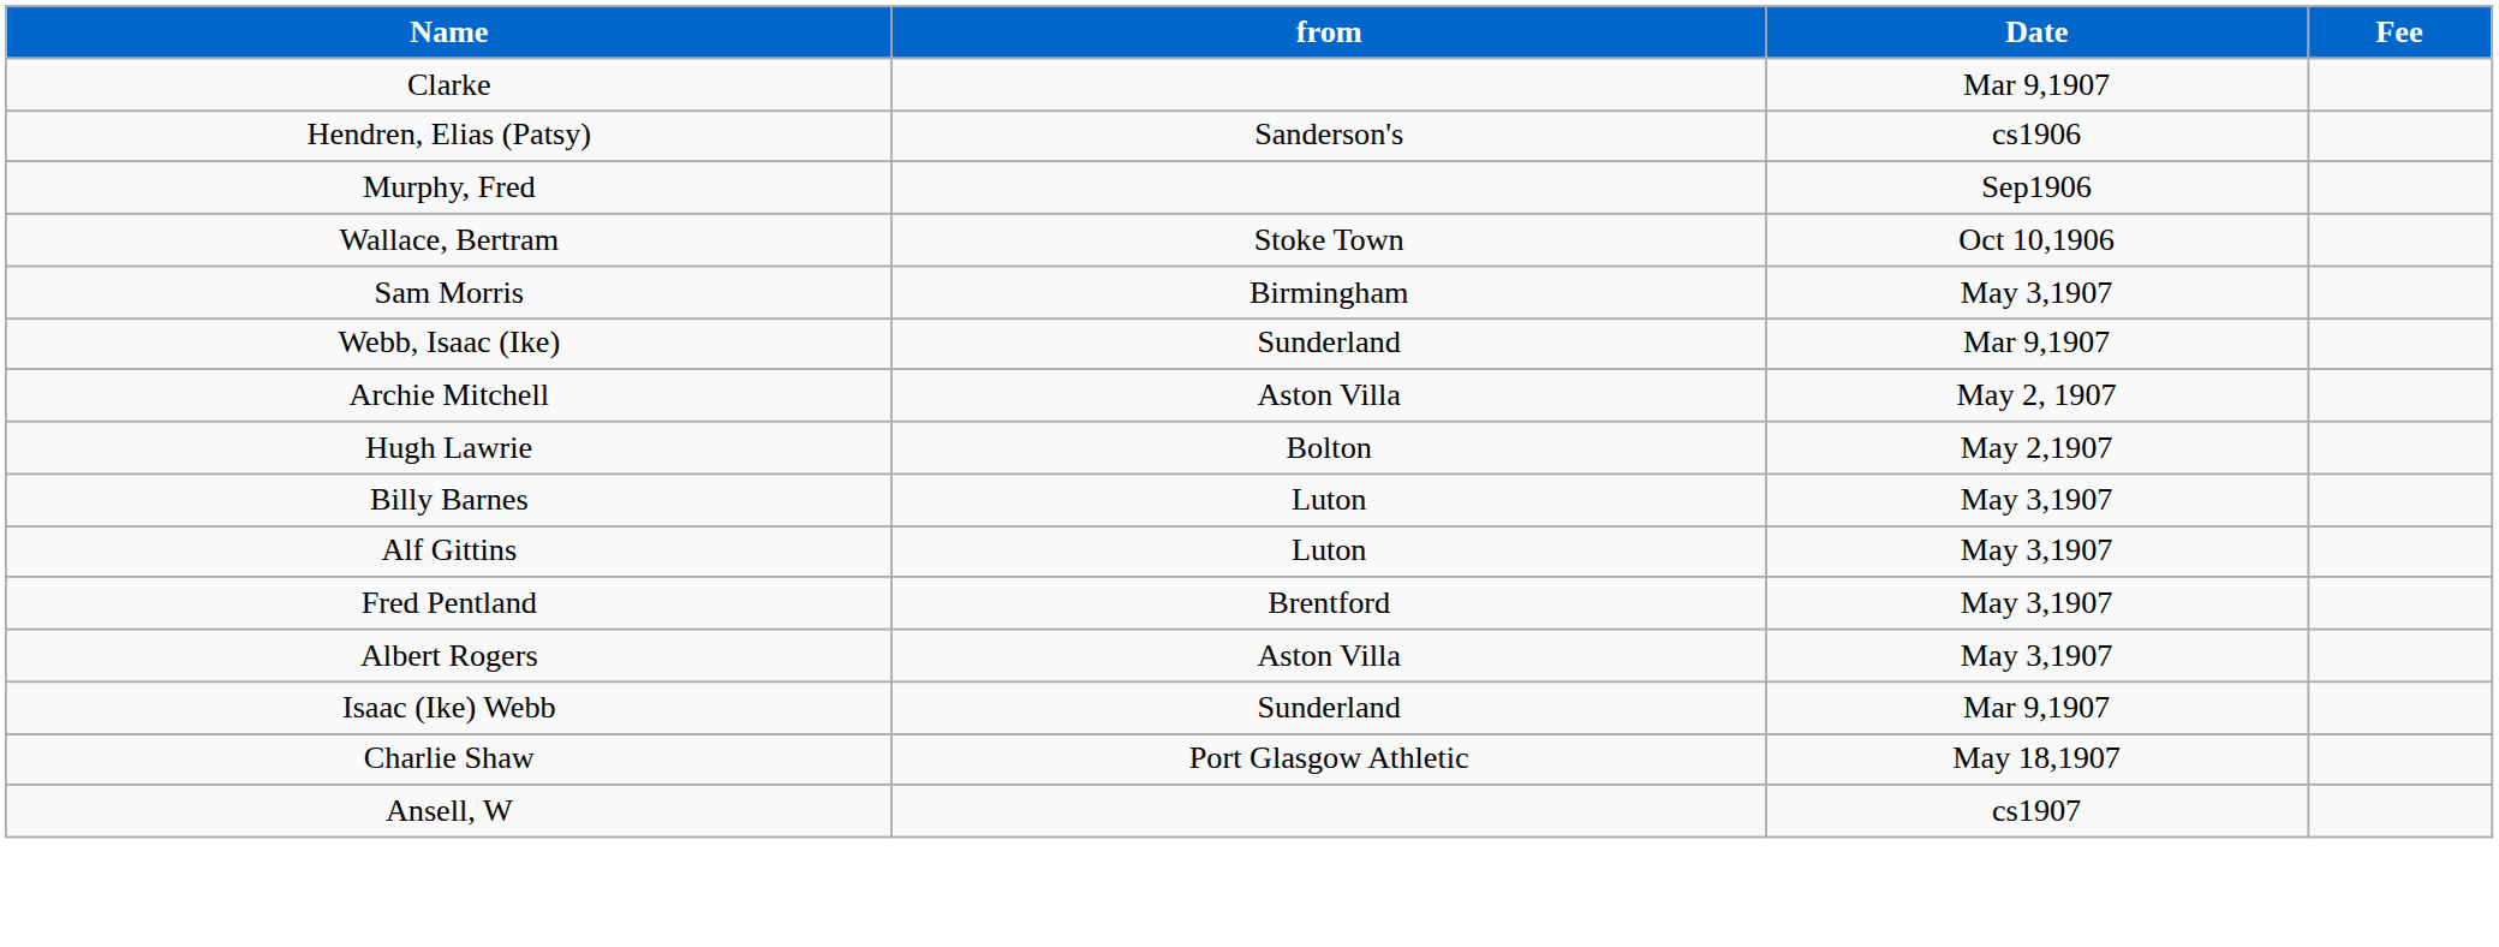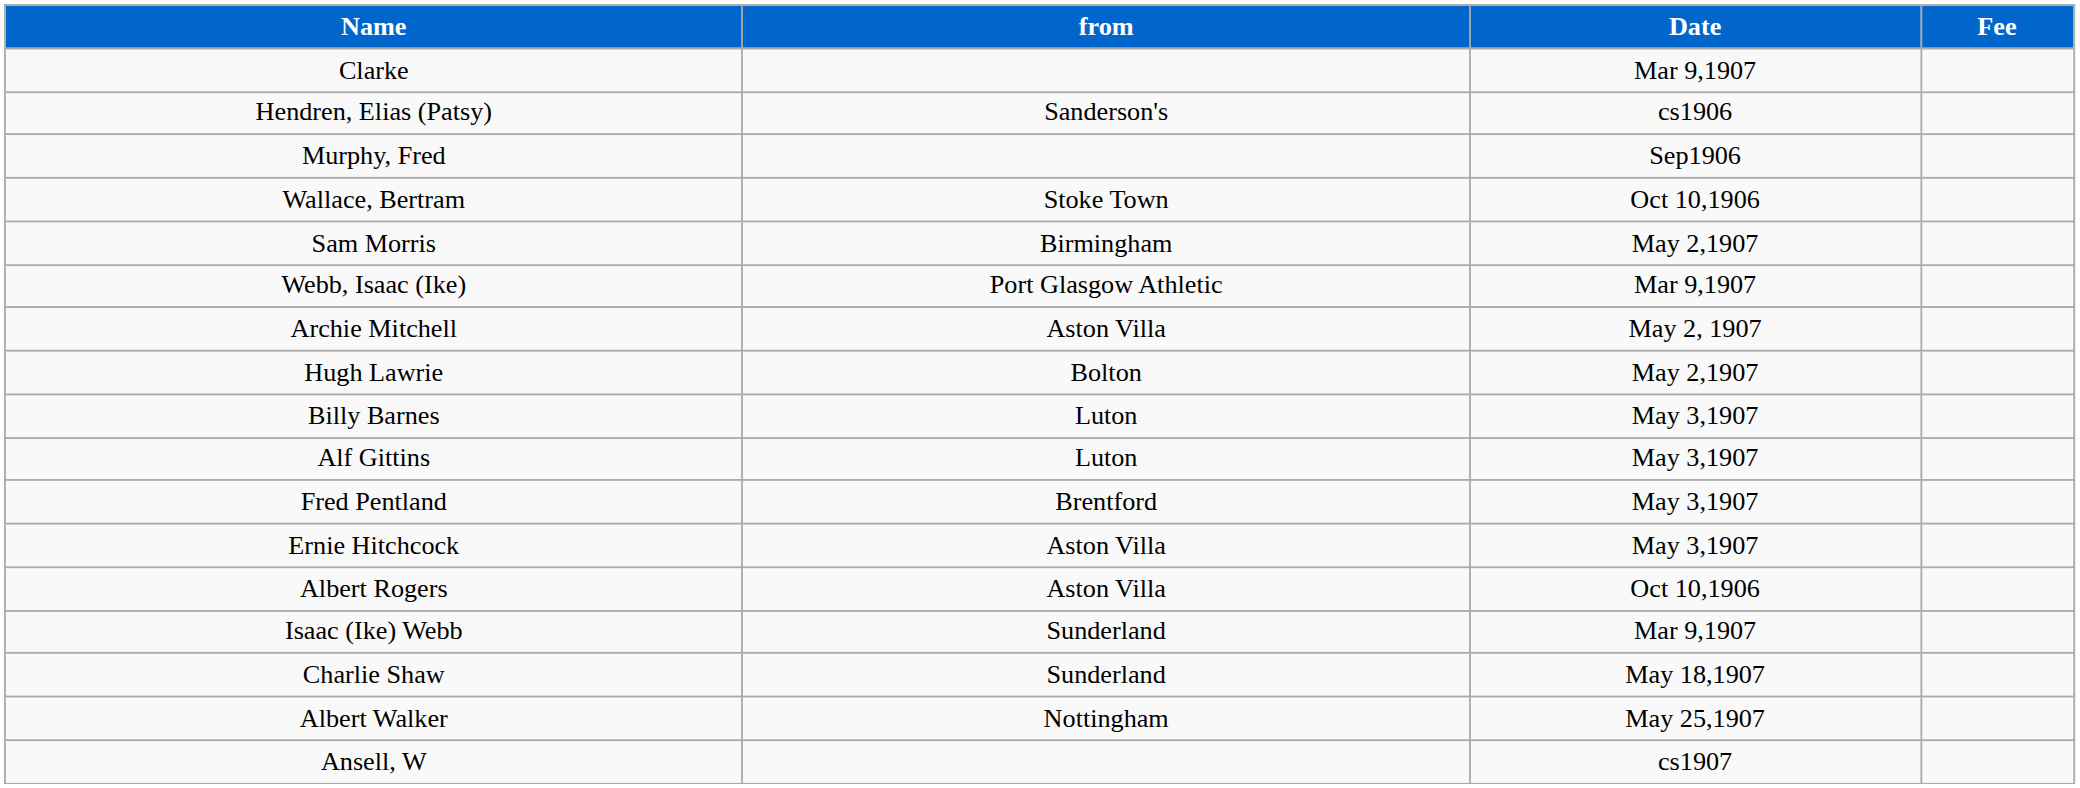 <table class="wikitable" style="text-align:center; font-size:90%; width:90%;">
 <tr>
 <th style="background:#0066CC; color:#FFFFFF; text-align:center;"><strong>Name</strong></th>
 <th style="background:#0066CC; color:#FFFFFF; text-align:center;">from</th>
 <th style="background:#0066CC; color:#FFFFFF; text-align:center;">Date</th>
 <th style="background:#0066CC; color:#FFFFFF; text-align:center;">Fee</th>
 </tr>
 <tr>
 <td>Clarke</td>
 <td></td>
 <td>Mar 9,1907</td>
 <td></td>
 </tr>
 <tr>
 <td>Hendren, Elias (Patsy)</td>
 <td>Sanderson's</td>
 <td>cs1906</td>
 <td></td>
 </tr>
 <tr>
 <td>Murphy, Fred</td>
 <td></td>
 <td>Sep1906</td>
 <td></td>
 </tr>
 <tr>
 <td>Wallace, Bertram</td>
 <td>Stoke Town</td>
 <td>Oct 10,1906</td>
 <td></td>
 </tr>
 <tr>
 <td>Sam Morris</td>
 <td>Birmingham</td>
-<td>May 3,1907</td>
+<td>May 2,1907</td>
 <td></td>
 </tr>
 <tr>
 <td>Webb, Isaac (Ike)</td>
-<td>Sunderland</td>
+<td>Port Glasgow Athletic</td>
 <td>Mar 9,1907</td>
 <td></td>
 </tr>
 <tr>
 <td>Archie Mitchell</td>
 <td>Aston Villa</td>
 <td>May 2, 1907</td>
 <td></td>
 </tr>
 <tr>
 <td>Hugh Lawrie</td>
 <td>Bolton</td>
 <td>May 2,1907</td>
 <td></td>
 </tr>
 <tr>
 <td>Billy Barnes</td>
 <td>Luton</td>
 <td>May 3,1907</td>
 <td></td>
 </tr>
 <tr>
 <td>Alf Gittins</td>
 <td>Luton</td>
 <td>May 3,1907</td>
 <td></td>
 </tr>
 <tr>
 <td>Fred Pentland</td>
 <td>Brentford</td>
 <td>May 3,1907</td>
 <td></td>
 </tr>
 <tr>
+<td>Ernie Hitchcock</td>
+<td>Aston Villa</td>
+<td>May 3,1907</td>
+<td></td>
+</tr>
+<tr>
 <td>Albert Rogers</td>
 <td>Aston Villa</td>
-<td>May 3,1907</td>
+<td>Oct 10,1906</td>
 <td></td>
 </tr>
 <tr>
 <td>Isaac (Ike) Webb</td>
 <td>Sunderland</td>
 <td>Mar 9,1907</td>
 <td></td>
 </tr>
 <tr>
 <td>Charlie Shaw</td>
-<td>Port Glasgow Athletic</td>
+<td>Sunderland</td>
 <td>May 18,1907</td>
+<td></td>
+</tr>
+<tr>
+<td>Albert Walker</td>
+<td>Nottingham</td>
+<td>May 25,1907</td>
 <td></td>
 </tr>
 <tr>
 <td>Ansell, W</td>
 <td></td>
 <td>cs1907</td>
 <td></td>
 </tr>
 </table>
